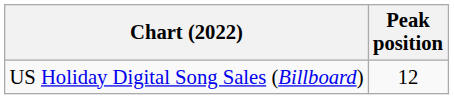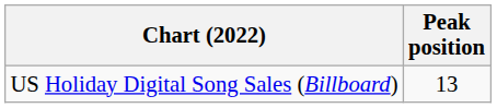 <table class="wikitable sortable">
 <tr>
 <th align="center">Chart (2022)</th>
 <th align="center">Peak<br>position</th>
 </tr>
 <tr>
 <td>US <a href='#'>Holiday Digital Song Sales</a> (<em><a href='#'>Billboard</a></em>)</td>
-<td align="center">12</td>
+<td align="center">13</td>
 </tr>
 </table>
